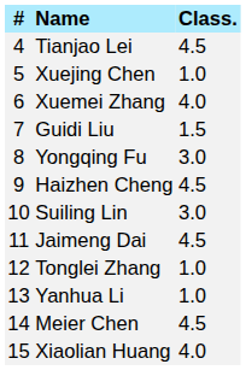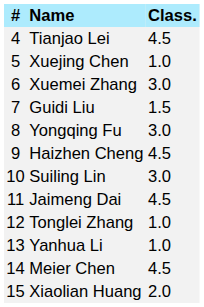 <table border=0 cellpadding=2 cellspacing=0  |- bgcolor=#F2F2F2 style="text-align:center; font-size:90%;">
 <tr bgcolor=#ADEBFD>
 <th>#</th>
 <th align=left>Name</th>
 <th align=left>Class.</th>
 </tr>
 <tr>
 <td>4</td>
 <td align=left>Tianjao Lei</td>
 <td align=left>4.5</td>
 </tr>
 <tr>
 <td>5</td>
 <td align=left>Xuejing Chen</td>
 <td align=left>1.0</td>
 </tr>
 <tr>
 <td>6</td>
 <td align=left>Xuemei Zhang</td>
-<td align=left>4.0</td>
+<td align=left>3.0</td>
 </tr>
 <tr>
 <td>7</td>
 <td align=left>Guidi Liu</td>
 <td align=left>1.5</td>
 </tr>
 <tr>
 <td>8</td>
 <td align=left>Yongqing Fu</td>
 <td align=left>3.0</td>
 </tr>
 <tr>
 <td>9</td>
 <td align=left>Haizhen Cheng</td>
 <td align=left>4.5</td>
 </tr>
 <tr>
 <td>10</td>
 <td align=left>Suiling Lin</td>
 <td align=left>3.0</td>
 </tr>
 <tr>
 <td>11</td>
 <td align=left>Jaimeng Dai</td>
 <td align=left>4.5</td>
 </tr>
 <tr>
 <td>12</td>
 <td align=left>Tonglei Zhang</td>
 <td align=left>1.0</td>
 </tr>
 <tr>
 <td>13</td>
 <td align=left>Yanhua Li</td>
 <td align=left>1.0</td>
 </tr>
 <tr>
 <td>14</td>
 <td align=left>Meier Chen</td>
 <td align=left>4.5</td>
 </tr>
 <tr>
 <td>15</td>
 <td align=left>Xiaolian Huang</td>
-<td align=left>4.0</td>
+<td align=left>2.0</td>
 </tr>
 </table>
